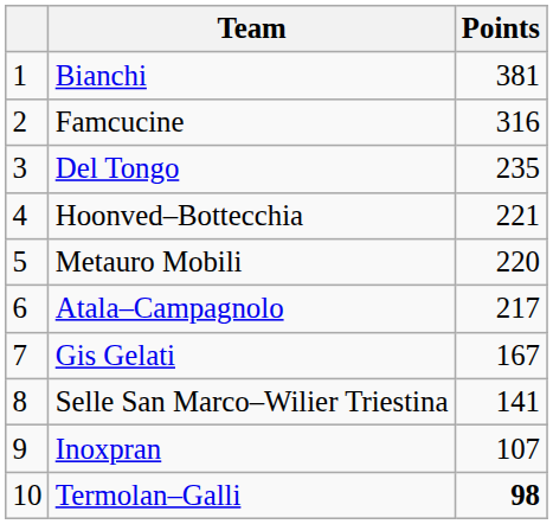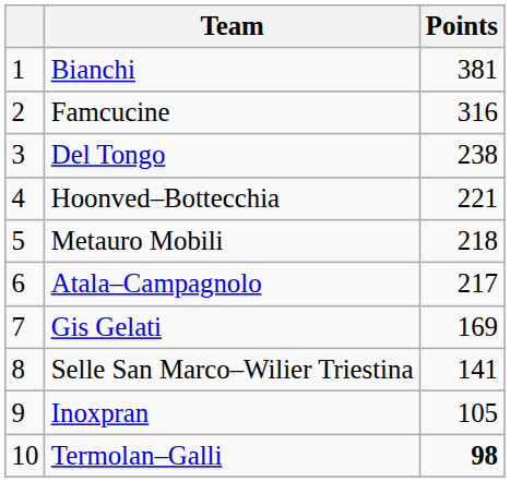 <table class="wikitable">
 <tr>
 <th></th>
 <th>Team</th>
 <th>Points</th>
 </tr>
 <tr>
 <td>1</td>
 <td><a href='#'>Bianchi</a></td>
 <td align=right>381</td>
 </tr>
 <tr>
 <td>2</td>
 <td>Famcucine</td>
 <td align=right>316</td>
 </tr>
 <tr>
 <td>3</td>
 <td><a href='#'>Del Tongo</a></td>
-<td align=right>235</td>
+<td align=right>238</td>
 </tr>
 <tr>
 <td>4</td>
 <td>Hoonved–Bottecchia</td>
 <td align=right>221</td>
 </tr>
 <tr>
 <td>5</td>
 <td>Metauro Mobili</td>
-<td align=right>220</td>
+<td align=right>218</td>
 </tr>
 <tr>
 <td>6</td>
 <td><a href='#'>Atala–Campagnolo</a></td>
 <td align=right>217</td>
 </tr>
 <tr>
 <td>7</td>
 <td><a href='#'>Gis Gelati</a></td>
-<td align=right>167</td>
+<td align=right>169</td>
 </tr>
 <tr>
 <td>8</td>
 <td>Selle San Marco–Wilier Triestina</td>
 <td align=right>141</td>
 </tr>
 <tr>
 <td>9</td>
 <td><a href='#'>Inoxpran</a></td>
-<td align=right>107</td>
+<td align=right>105</td>
 </tr>
 <tr>
 <td>10</td>
 <td><a href='#'>Termolan–Galli</a></td>
 <td align=right><strong>98</strong></td>
 </tr>
 </table>
